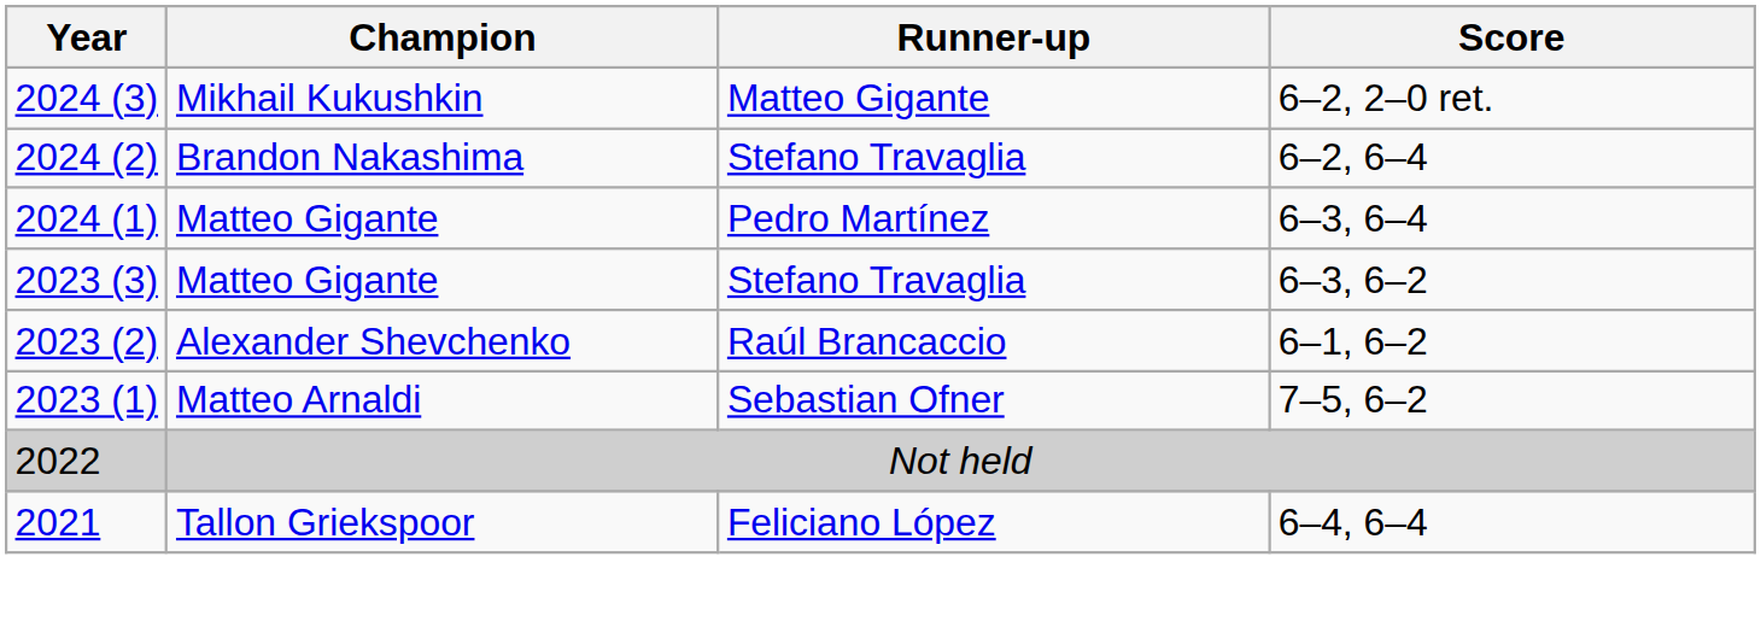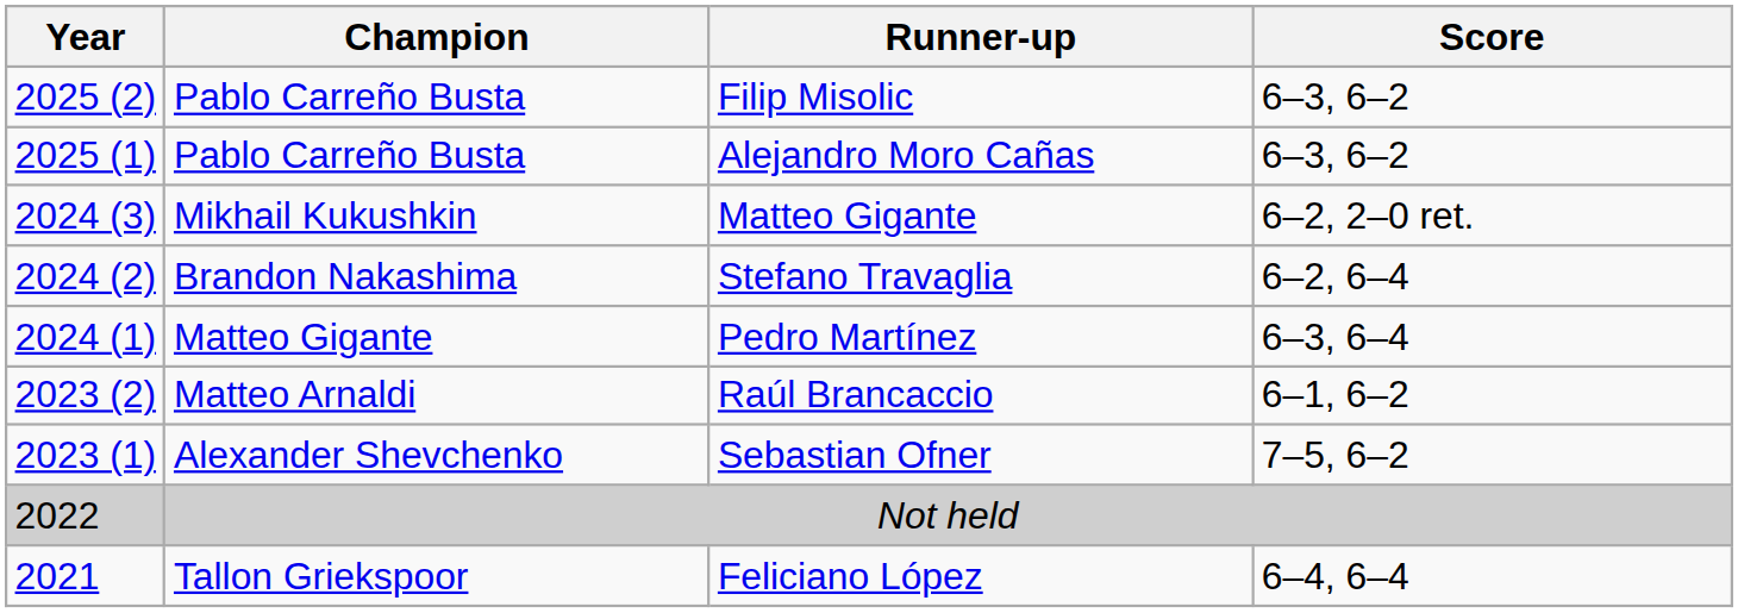 <table class="wikitable" style="font-size:90%">
 <tr>
 <th>Year</th>
 <th width="200">Champion</th>
 <th width="200">Runner-up</th>
 <th width="175">Score</th>
+</tr>
+<tr>
+<td><a href='#'>2025 (2)</a></td>
+<td> <a href='#'>Pablo Carreño Busta</a></td>
+<td> <a href='#'>Filip Misolic</a></td>
+<td>6–3, 6–2</td>
+</tr>
+<tr>
+<td><a href='#'>2025 (1)</a></td>
+<td> <a href='#'>Pablo Carreño Busta</a></td>
+<td> <a href='#'>Alejandro Moro Cañas</a></td>
+<td>6–3, 6–2</td>
 </tr>
 <tr>
 <td><a href='#'>2024 (3)</a></td>
 <td> <a href='#'>Mikhail Kukushkin</a></td>
 <td> <a href='#'>Matteo Gigante</a></td>
 <td>6–2, 2–0 ret.</td>
 </tr>
 <tr>
 <td><a href='#'>2024 (2)</a></td>
 <td> <a href='#'>Brandon Nakashima</a></td>
 <td> <a href='#'>Stefano Travaglia</a></td>
 <td>6–2, 6–4</td>
 </tr>
 <tr>
 <td><a href='#'>2024 (1)</a></td>
 <td> <a href='#'>Matteo Gigante</a></td>
 <td> <a href='#'>Pedro Martínez</a></td>
 <td>6–3, 6–4</td>
 </tr>
 <tr>
-<td><a href='#'>2023 (3)</a></td>
-<td> <a href='#'>Matteo Gigante</a></td>
-<td> <a href='#'>Stefano Travaglia</a></td>
-<td>6–3, 6–2</td>
-</tr>
-<tr>
 <td><a href='#'>2023 (2)</a></td>
-<td> <a href='#'>Alexander Shevchenko</a></td>
+<td> <a href='#'>Matteo Arnaldi</a></td>
 <td> <a href='#'>Raúl Brancaccio</a></td>
 <td>6–1, 6–2</td>
 </tr>
 <tr>
 <td><a href='#'>2023 (1)</a></td>
-<td> <a href='#'>Matteo Arnaldi</a></td>
+<td> <a href='#'>Alexander Shevchenko</a></td>
 <td> <a href='#'>Sebastian Ofner</a></td>
 <td>7–5, 6–2</td>
 </tr>
 <tr>
 <td style="background:#cfcfcf">2022</td>
 <td colspan=3 align=center style="background:#cfcfcf"><em>Not held</em></td>
 </tr>
 <tr>
 <td><a href='#'>2021</a></td>
 <td> <a href='#'>Tallon Griekspoor</a></td>
 <td> <a href='#'>Feliciano López</a></td>
 <td>6–4, 6–4</td>
 </tr>
 </table>
